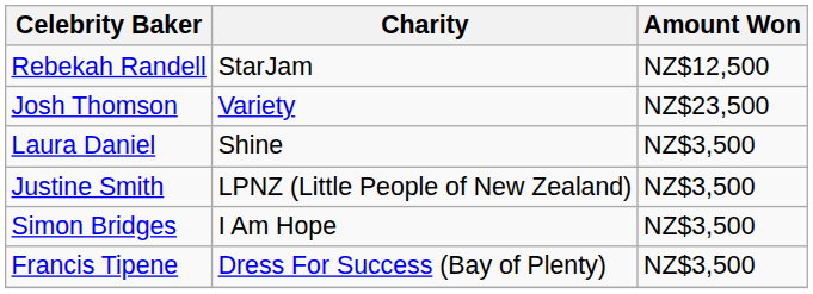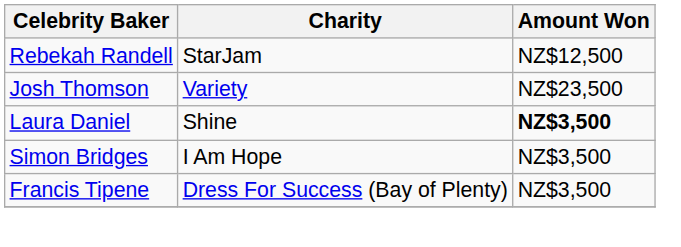 <table class="wikitable sortable">
 <tr>
 <th>Celebrity Baker</th>
 <th>Charity</th>
 <th>Amount Won</th>
 </tr>
 <tr>
 <td><a href='#'>Rebekah Randell</a></td>
 <td>StarJam</td>
 <td>NZ$12,500</td>
 </tr>
 <tr>
 <td><a href='#'>Josh Thomson</a></td>
 <td><a href='#'>Variety</a></td>
 <td>NZ$23,500</td>
 </tr>
 <tr>
 <td><a href='#'>Laura Daniel</a></td>
 <td>Shine</td>
-<td>NZ$3,500</td>
-</tr>
-<tr>
-<td><a href='#'>Justine Smith</a></td>
-<td>LPNZ (Little People of New Zealand)</td>
-<td>NZ$3,500</td>
+<td><strong>NZ$3,500</strong></td>
 </tr>
 <tr>
 <td><a href='#'>Simon Bridges</a></td>
 <td>I Am Hope</td>
 <td>NZ$3,500</td>
 </tr>
 <tr>
 <td><a href='#'>Francis Tipene</a></td>
 <td><a href='#'>Dress For Success</a> (Bay of Plenty)</td>
 <td>NZ$3,500</td>
 </tr>
 <tr>
 </tr>
 </table>
